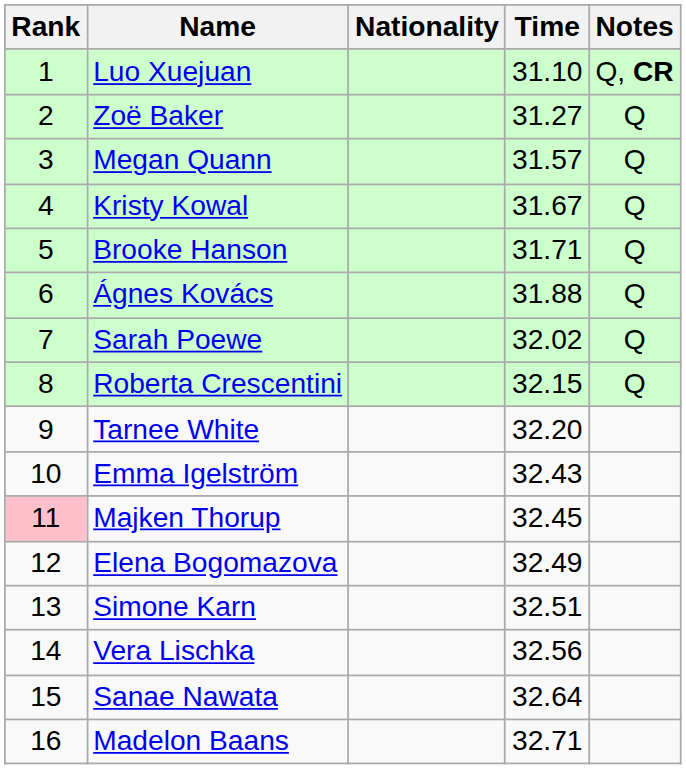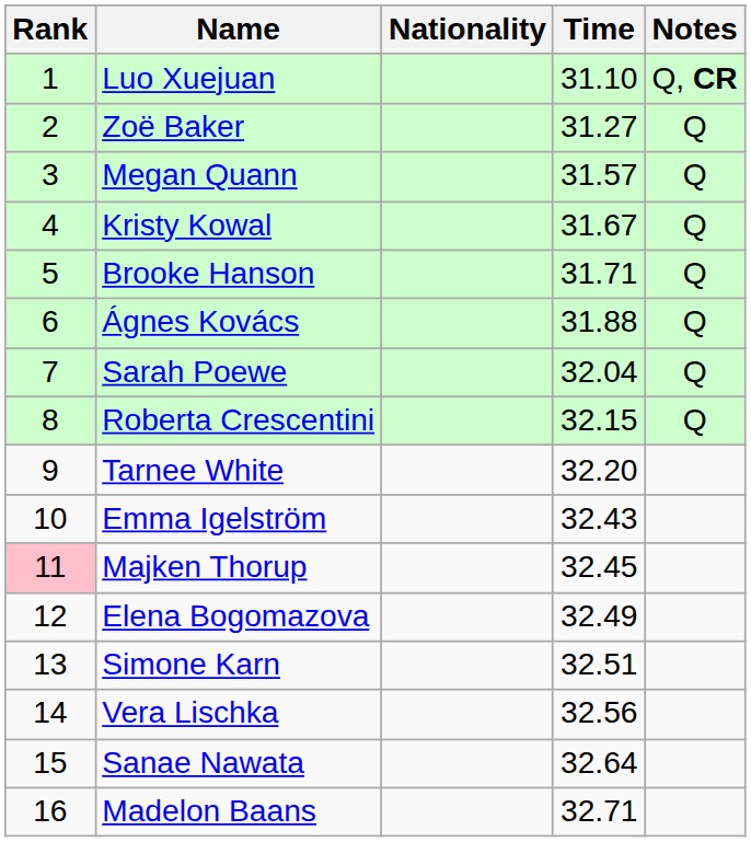 <table class="wikitable sortable" style="text-align:center">
 <tr>
 <th>Rank</th>
 <th>Name</th>
 <th>Nationality</th>
 <th>Time</th>
 <th>Notes</th>
 </tr>
 <tr bgcolor=ccffcc>
 <td>1</td>
 <td align=left><a href='#'>Luo Xuejuan</a></td>
 <td align=left></td>
 <td>31.10</td>
 <td>Q, <strong>CR</strong></td>
 </tr>
 <tr bgcolor=ccffcc>
 <td>2</td>
 <td align=left><a href='#'>Zoë Baker</a></td>
 <td align=left></td>
 <td>31.27</td>
 <td>Q</td>
 </tr>
 <tr bgcolor=ccffcc>
 <td>3</td>
 <td align=left><a href='#'>Megan Quann</a></td>
 <td align=left></td>
 <td>31.57</td>
 <td>Q</td>
 </tr>
 <tr bgcolor=ccffcc>
 <td>4</td>
 <td align=left><a href='#'>Kristy Kowal</a></td>
 <td align=left></td>
 <td>31.67</td>
 <td>Q</td>
 </tr>
 <tr bgcolor=ccffcc>
 <td>5</td>
 <td align=left><a href='#'>Brooke Hanson</a></td>
 <td align=left></td>
 <td>31.71</td>
 <td>Q</td>
 </tr>
 <tr bgcolor=ccffcc>
 <td>6</td>
 <td align=left><a href='#'>Ágnes Kovács</a></td>
 <td align=left></td>
 <td>31.88</td>
 <td>Q</td>
 </tr>
 <tr bgcolor=ccffcc>
 <td>7</td>
 <td align=left><a href='#'>Sarah Poewe</a></td>
 <td align=left></td>
-<td>32.02</td>
+<td>32.04</td>
 <td>Q</td>
 </tr>
 <tr bgcolor=ccffcc>
 <td>8</td>
 <td align=left><a href='#'>Roberta Crescentini</a></td>
 <td align=left></td>
 <td>32.15</td>
 <td>Q</td>
 </tr>
 <tr>
 <td>9</td>
 <td align=left><a href='#'>Tarnee White</a></td>
 <td align=left></td>
 <td>32.20</td>
 <td></td>
 </tr>
 <tr>
 <td>10</td>
 <td align=left><a href='#'>Emma Igelström</a></td>
 <td align=left></td>
 <td>32.43</td>
 <td></td>
 </tr>
 <tr>
 <td style="background: pink;">11</td>
 <td align=left><a href='#'>Majken Thorup</a></td>
 <td align=left></td>
 <td>32.45</td>
 <td></td>
 </tr>
 <tr>
 <td>12</td>
 <td align=left><a href='#'>Elena Bogomazova</a></td>
 <td align=left></td>
 <td>32.49</td>
 <td></td>
 </tr>
 <tr>
 <td>13</td>
 <td align=left><a href='#'>Simone Karn</a></td>
 <td align=left></td>
 <td>32.51</td>
 <td></td>
 </tr>
 <tr>
 <td>14</td>
 <td align=left><a href='#'>Vera Lischka</a></td>
 <td align=left></td>
 <td>32.56</td>
 <td></td>
 </tr>
 <tr>
 <td>15</td>
 <td align=left><a href='#'>Sanae Nawata</a></td>
 <td align=left></td>
 <td>32.64</td>
 <td></td>
 </tr>
 <tr>
 <td>16</td>
 <td align=left><a href='#'>Madelon Baans</a></td>
 <td align=left></td>
 <td>32.71</td>
 <td></td>
 </tr>
 </table>
